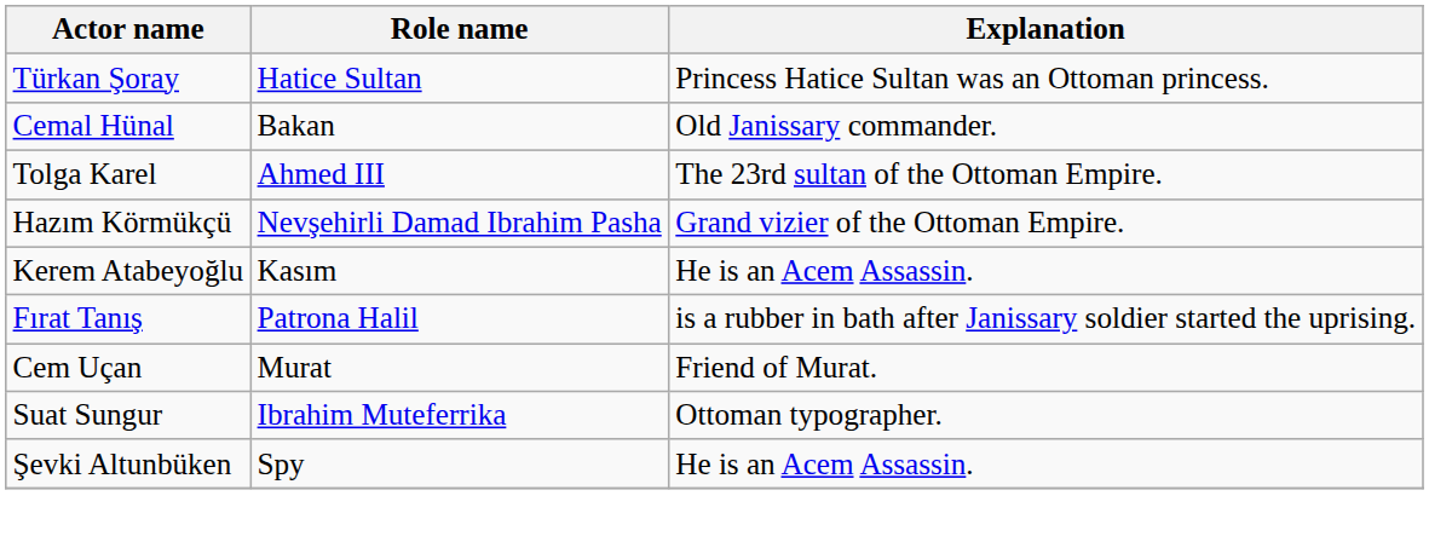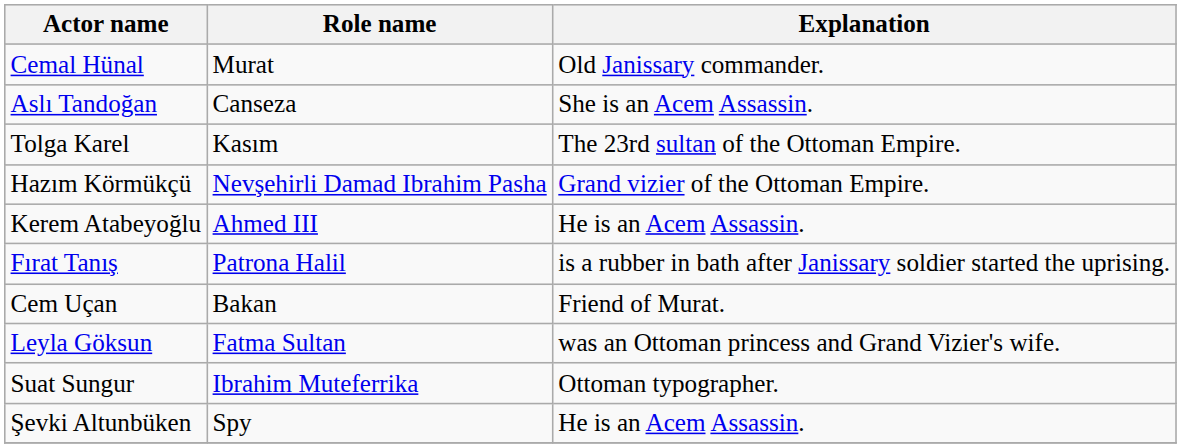 <table class="wikitable">
 <tr>
 <th>Actor name</th>
 <th>Role name</th>
 <th>Explanation</th>
 </tr>
 <tr>
-<td><a href='#'>Türkan Şoray</a></td>
-<td><a href='#'>Hatice Sultan</a></td>
-<td>Princess Hatice Sultan was an Ottoman princess.</td>
-</tr>
-<tr>
 <td><a href='#'>Cemal Hünal</a></td>
-<td>Bakan</td>
+<td>Murat</td>
 <td>Old <a href='#'>Janissary</a> commander.</td>
 </tr>
 <tr>
+<td><a href='#'>Aslı Tandoğan</a></td>
+<td>Canseza</td>
+<td>She is an  <a href='#'>Acem</a> <a href='#'>Assassin</a>.</td>
+</tr>
+<tr>
 <td>Tolga Karel</td>
-<td><a href='#'>Ahmed III</a></td>
+<td>Kasım</td>
 <td>The 23rd <a href='#'>sultan</a> of the Ottoman Empire.</td>
 </tr>
 <tr>
 <td>Hazım Körmükçü</td>
 <td><a href='#'>Nevşehirli Damad Ibrahim Pasha</a></td>
 <td><a href='#'>Grand vizier</a> of the Ottoman Empire.</td>
 </tr>
 <tr>
 <td>Kerem Atabeyoğlu</td>
-<td>Kasım</td>
+<td><a href='#'>Ahmed III</a></td>
 <td>He is an <a href='#'>Acem</a> <a href='#'>Assassin</a>.</td>
 </tr>
 <tr>
 <td><a href='#'>Fırat Tanış</a></td>
 <td><a href='#'>Patrona Halil</a></td>
 <td>is a rubber in bath after <a href='#'>Janissary</a> soldier started the uprising.</td>
 </tr>
 <tr>
 <td>Cem Uçan</td>
-<td>Murat</td>
+<td>Bakan</td>
 <td>Friend of Murat.</td>
+</tr>
+<tr>
+<td><a href='#'>Leyla Göksun</a></td>
+<td><a href='#'>Fatma Sultan</a></td>
+<td>was an Ottoman princess and Grand Vizier's wife.</td>
 </tr>
 <tr>
 <td>Suat Sungur</td>
 <td><a href='#'>Ibrahim Muteferrika</a></td>
 <td>Ottoman typographer.</td>
 </tr>
 <tr>
 <td>Şevki Altunbüken</td>
 <td>Spy</td>
 <td>He is an <a href='#'>Acem</a> <a href='#'>Assassin</a>.</td>
 </tr>
 <tr>
 </tr>
 </table>
